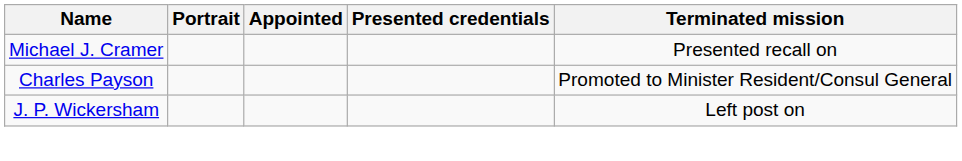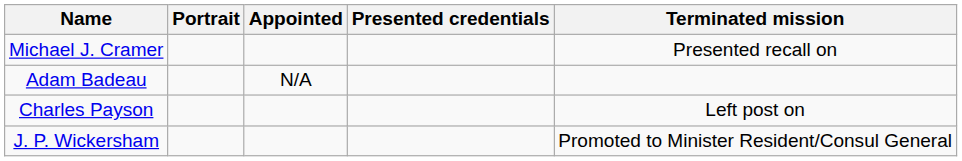 <table class = "wikitable" | style = "text-align:center;">
 <tr>
 <th>Name</th>
 <th>Portrait</th>
 <th>Appointed</th>
 <th>Presented credentials</th>
 <th class = date>Terminated mission</th>
 </tr>
 <tr>
 <td><a href='#'>Michael J. Cramer</a></td>
 <td></td>
 <td></td>
 <td></td>
 <td>Presented recall on </td>
 </tr>
 <tr>
+<td><a href='#'>Adam Badeau</a></td>
+<td></td>
+<td>N/A</td>
+<td></td>
+<td></td>
+</tr>
+<tr>
 <td><a href='#'>Charles Payson</a></td>
 <td></td>
 <td></td>
 <td></td>
-<td>Promoted to Minister Resident/Consul General </td>
+<td>Left post on </td>
 </tr>
 <tr>
 <td><a href='#'>J. P. Wickersham</a></td>
 <td></td>
 <td></td>
 <td></td>
-<td>Left post on </td>
+<td>Promoted to Minister Resident/Consul General </td>
 </tr>
 </table>
